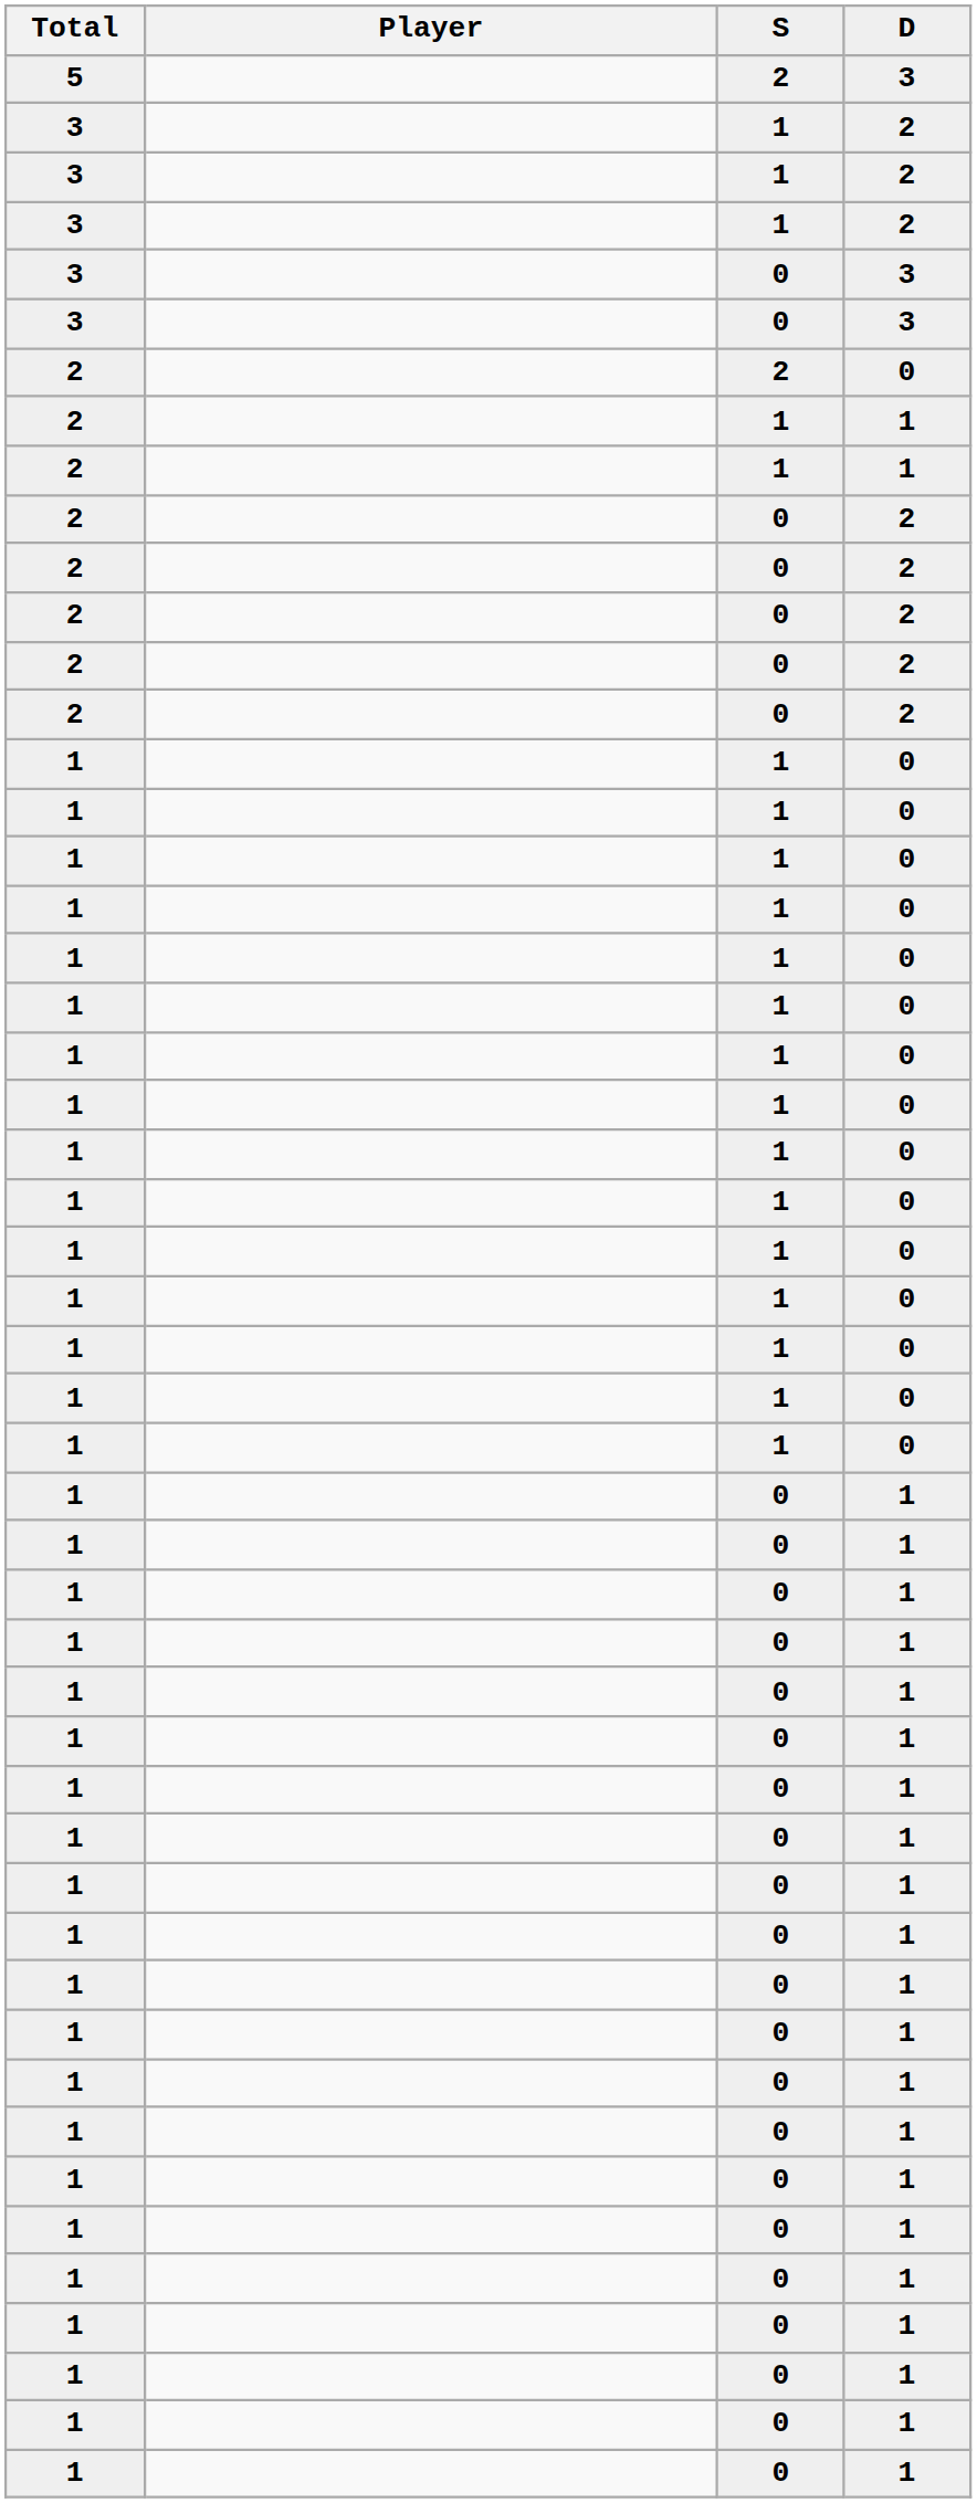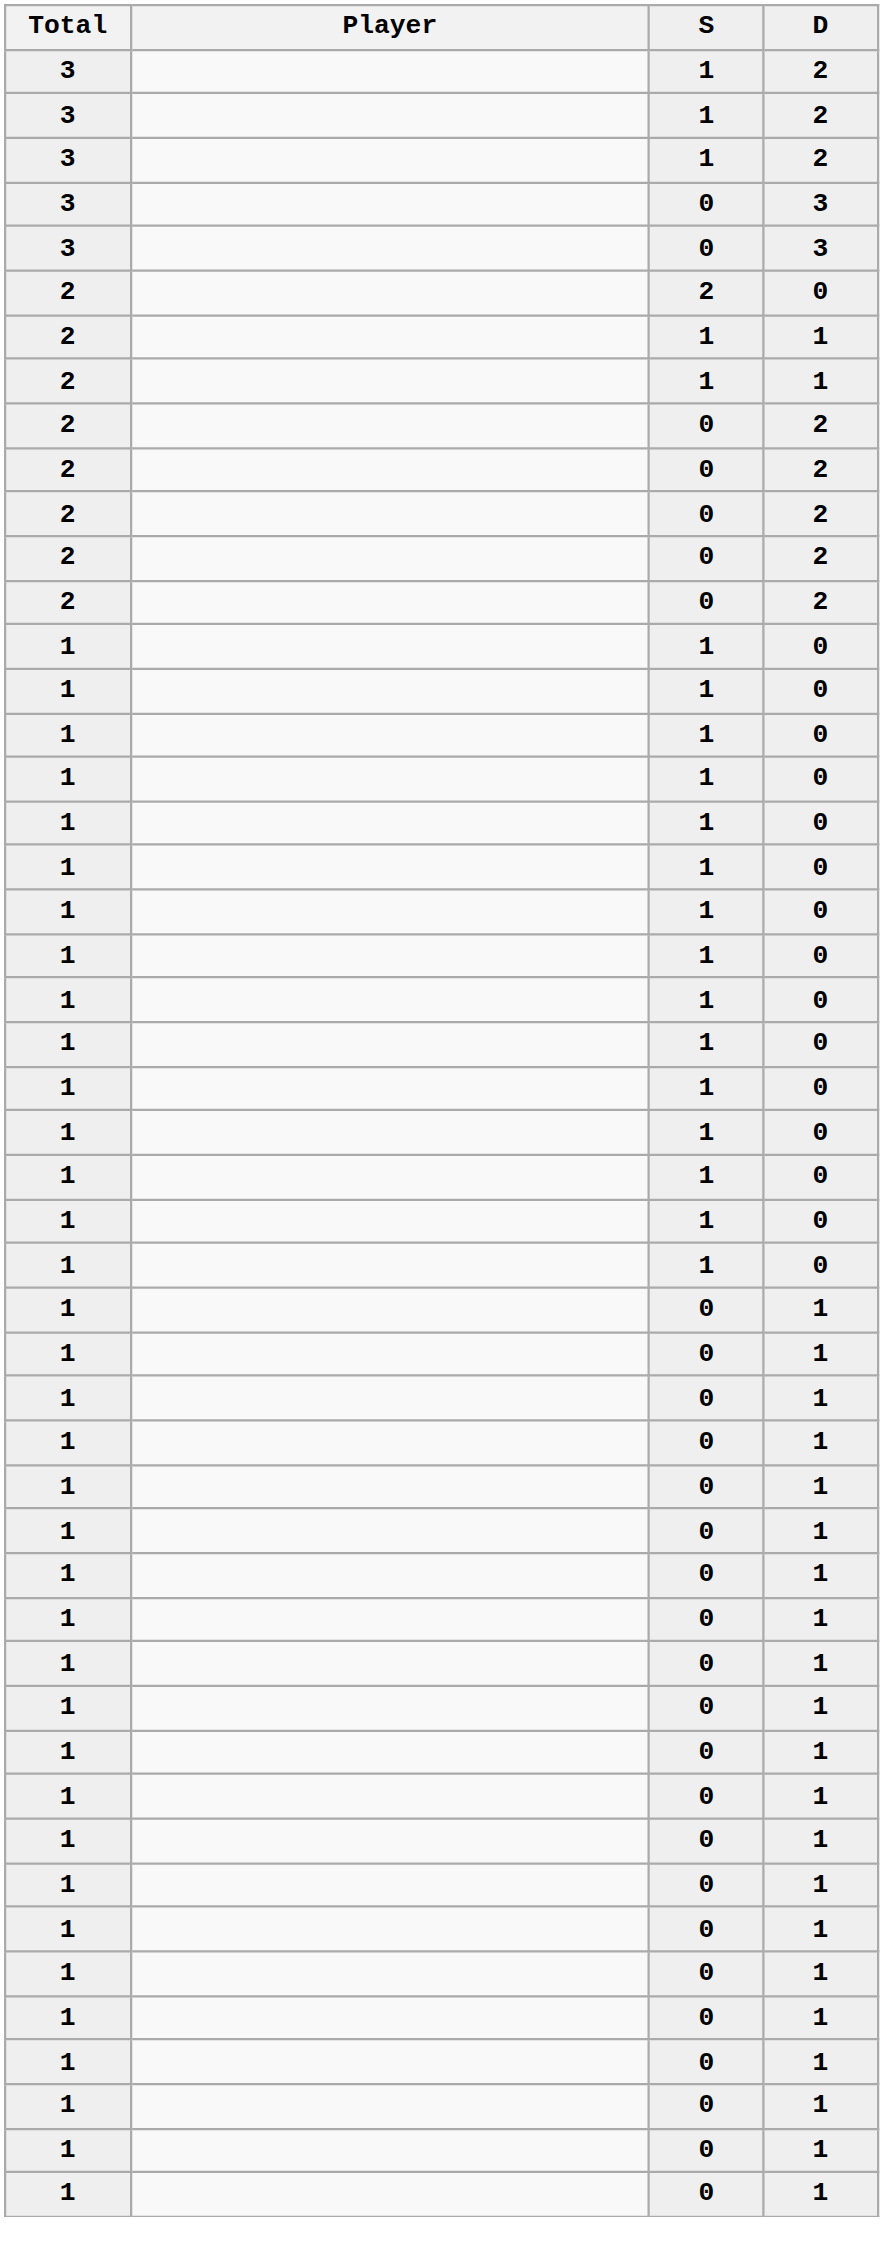 <table class="wikitable" style="font-size:90%;">
 <tr>
 <th width=50>Total</th>
 <th width=225>Player</th>
 <th width=45 style="background:#efefef"> S </th>
 <th width=45 style="background:#efefef"> D </th>
-</tr>
-<tr align=center>
-<td bgcolor=#efefef><strong>5</strong></td>
-<td align=left></td>
-<td bgcolor=#efefef><strong>2</strong></td>
-<td bgcolor=#efefef><strong>3</strong></td>
 </tr>
 <tr align=center>
 <td bgcolor=#efefef><strong>3</strong></td>
 <td align=left></td>
 <td bgcolor=#efefef><strong>1</strong></td>
 <td bgcolor=#efefef><strong>2</strong></td>
 </tr>
 <tr align=center>
 <td bgcolor=#efefef><strong>3</strong></td>
 <td align=left></td>
 <td bgcolor=#efefef><strong>1</strong></td>
 <td bgcolor=#efefef><strong>2</strong></td>
 </tr>
 <tr align=center>
 <td bgcolor=#efefef><strong>3</strong></td>
 <td align=left></td>
 <td bgcolor=#efefef><strong>1</strong></td>
 <td bgcolor=#efefef><strong>2</strong></td>
 </tr>
 <tr align=center>
 <td bgcolor=#efefef><strong>3</strong></td>
 <td align=left></td>
 <td bgcolor=#efefef><strong>0</strong></td>
 <td bgcolor=#efefef><strong>3</strong></td>
 </tr>
 <tr align=center>
 <td bgcolor=#efefef><strong>3</strong></td>
 <td align=left></td>
 <td bgcolor=#efefef><strong>0</strong></td>
 <td bgcolor=#efefef><strong>3</strong></td>
 </tr>
 <tr align=center>
 <td bgcolor=#efefef><strong>2</strong></td>
 <td align=left></td>
 <td bgcolor=#efefef><strong>2</strong></td>
 <td bgcolor=#efefef><strong>0</strong></td>
 </tr>
 <tr align=center>
 <td bgcolor=#efefef><strong>2</strong></td>
 <td align=left></td>
 <td bgcolor=#efefef><strong>1</strong></td>
 <td bgcolor=#efefef><strong>1</strong></td>
 </tr>
 <tr align=center>
 <td bgcolor=#efefef><strong>2</strong></td>
 <td align=left></td>
 <td bgcolor=#efefef><strong>1</strong></td>
 <td bgcolor=#efefef><strong>1</strong></td>
 </tr>
 <tr align=center>
 <td bgcolor=#efefef><strong>2</strong></td>
 <td align=left></td>
 <td bgcolor=#efefef><strong>0</strong></td>
 <td bgcolor=#efefef><strong>2</strong></td>
 </tr>
 <tr align=center>
 <td bgcolor=#efefef><strong>2</strong></td>
 <td align=left></td>
 <td bgcolor=#efefef><strong>0</strong></td>
 <td bgcolor=#efefef><strong>2</strong></td>
 </tr>
 <tr align=center>
 <td bgcolor=#efefef><strong>2</strong></td>
 <td align=left></td>
 <td bgcolor=#efefef><strong>0</strong></td>
 <td bgcolor=#efefef><strong>2</strong></td>
 </tr>
 <tr align=center>
 <td bgcolor=#efefef><strong>2</strong></td>
 <td align=left></td>
 <td bgcolor=#efefef><strong>0</strong></td>
 <td bgcolor=#efefef><strong>2</strong></td>
 </tr>
 <tr align=center>
 <td bgcolor=#efefef><strong>2</strong></td>
 <td align=left></td>
 <td bgcolor=#efefef><strong>0</strong></td>
 <td bgcolor=#efefef><strong>2</strong></td>
 </tr>
 <tr align=center>
 <td bgcolor=#efefef><strong>1</strong></td>
 <td align=left></td>
 <td bgcolor=#efefef><strong>1</strong></td>
 <td bgcolor=#efefef><strong>0</strong></td>
 </tr>
 <tr align=center>
 <td bgcolor=#efefef><strong>1</strong></td>
 <td align=left></td>
 <td bgcolor=#efefef><strong>1</strong></td>
 <td bgcolor=#efefef><strong>0</strong></td>
 </tr>
 <tr align=center>
 <td bgcolor=#efefef><strong>1</strong></td>
 <td align=left></td>
 <td bgcolor=#efefef><strong>1</strong></td>
 <td bgcolor=#efefef><strong>0</strong></td>
 </tr>
 <tr align=center>
 <td bgcolor=#efefef><strong>1</strong></td>
 <td align=left></td>
 <td bgcolor=#efefef><strong>1</strong></td>
 <td bgcolor=#efefef><strong>0</strong></td>
 </tr>
 <tr align=center>
 <td bgcolor=#efefef><strong>1</strong></td>
 <td align=left></td>
 <td bgcolor=#efefef><strong>1</strong></td>
 <td bgcolor=#efefef><strong>0</strong></td>
 </tr>
 <tr align=center>
 <td bgcolor=#efefef><strong>1</strong></td>
 <td align=left></td>
 <td bgcolor=#efefef><strong>1</strong></td>
 <td bgcolor=#efefef><strong>0</strong></td>
 </tr>
 <tr align=center>
 <td bgcolor=#efefef><strong>1</strong></td>
 <td align=left></td>
 <td bgcolor=#efefef><strong>1</strong></td>
 <td bgcolor=#efefef><strong>0</strong></td>
 </tr>
 <tr align=center>
 <td bgcolor=#efefef><strong>1</strong></td>
 <td align=left></td>
 <td bgcolor=#efefef><strong>1</strong></td>
 <td bgcolor=#efefef><strong>0</strong></td>
 </tr>
 <tr align=center>
 <td bgcolor=#efefef><strong>1</strong></td>
 <td align=left></td>
 <td bgcolor=#efefef><strong>1</strong></td>
 <td bgcolor=#efefef><strong>0</strong></td>
 </tr>
 <tr align=center>
 <td bgcolor=#efefef><strong>1</strong></td>
 <td align=left></td>
 <td bgcolor=#efefef><strong>1</strong></td>
 <td bgcolor=#efefef><strong>0</strong></td>
 </tr>
 <tr align=center>
 <td bgcolor=#efefef><strong>1</strong></td>
 <td align=left></td>
 <td bgcolor=#efefef><strong>1</strong></td>
 <td bgcolor=#efefef><strong>0</strong></td>
 </tr>
 <tr align=center>
 <td bgcolor=#efefef><strong>1</strong></td>
 <td align=left></td>
 <td bgcolor=#efefef><strong>1</strong></td>
 <td bgcolor=#efefef><strong>0</strong></td>
 </tr>
 <tr align=center>
 <td bgcolor=#efefef><strong>1</strong></td>
 <td align=left></td>
 <td bgcolor=#efefef><strong>1</strong></td>
 <td bgcolor=#efefef><strong>0</strong></td>
 </tr>
 <tr align=center>
 <td bgcolor=#efefef><strong>1</strong></td>
 <td align=left></td>
 <td bgcolor=#efefef><strong>1</strong></td>
 <td bgcolor=#efefef><strong>0</strong></td>
 </tr>
 <tr align=center>
 <td bgcolor=#efefef><strong>1</strong></td>
 <td align=left></td>
 <td bgcolor=#efefef><strong>1</strong></td>
 <td bgcolor=#efefef><strong>0</strong></td>
 </tr>
 <tr align=center>
 <td bgcolor=#efefef><strong>1</strong></td>
 <td align=left></td>
 <td bgcolor=#efefef><strong>0</strong></td>
 <td bgcolor=#efefef><strong>1</strong></td>
 </tr>
 <tr align=center>
 <td bgcolor=#efefef><strong>1</strong></td>
 <td align=left></td>
 <td bgcolor=#efefef><strong>0</strong></td>
 <td bgcolor=#efefef><strong>1</strong></td>
 </tr>
 <tr align=center>
 <td bgcolor=#efefef><strong>1</strong></td>
 <td align=left></td>
 <td bgcolor=#efefef><strong>0</strong></td>
 <td bgcolor=#efefef><strong>1</strong></td>
 </tr>
 <tr align=center>
 <td bgcolor=#efefef><strong>1</strong></td>
 <td align=left></td>
 <td bgcolor=#efefef><strong>0</strong></td>
 <td bgcolor=#efefef><strong>1</strong></td>
 </tr>
 <tr align=center>
 <td bgcolor=#efefef><strong>1</strong></td>
 <td align=left></td>
 <td bgcolor=#efefef><strong>0</strong></td>
 <td bgcolor=#efefef><strong>1</strong></td>
 </tr>
 <tr align=center>
 <td bgcolor=#efefef><strong>1</strong></td>
 <td align=left></td>
 <td bgcolor=#efefef><strong>0</strong></td>
 <td bgcolor=#efefef><strong>1</strong></td>
 </tr>
 <tr align=center>
 <td bgcolor=#efefef><strong>1</strong></td>
 <td align=left></td>
 <td bgcolor=#efefef><strong>0</strong></td>
 <td bgcolor=#efefef><strong>1</strong></td>
 </tr>
 <tr align=center>
 <td bgcolor=#efefef><strong>1</strong></td>
 <td align=left></td>
 <td bgcolor=#efefef><strong>0</strong></td>
 <td bgcolor=#efefef><strong>1</strong></td>
 </tr>
 <tr align=center>
 <td bgcolor=#efefef><strong>1</strong></td>
 <td align=left></td>
 <td bgcolor=#efefef><strong>0</strong></td>
 <td bgcolor=#efefef><strong>1</strong></td>
 </tr>
 <tr align=center>
 <td bgcolor=#efefef><strong>1</strong></td>
 <td align=left></td>
 <td bgcolor=#efefef><strong>0</strong></td>
 <td bgcolor=#efefef><strong>1</strong></td>
 </tr>
 <tr align=center>
 <td bgcolor=#efefef><strong>1</strong></td>
 <td align=left></td>
 <td bgcolor=#efefef><strong>0</strong></td>
 <td bgcolor=#efefef><strong>1</strong></td>
 </tr>
 <tr align=center>
 <td bgcolor=#efefef><strong>1</strong></td>
 <td align=left></td>
 <td bgcolor=#efefef><strong>0</strong></td>
 <td bgcolor=#efefef><strong>1</strong></td>
 </tr>
 <tr align=center>
 <td bgcolor=#efefef><strong>1</strong></td>
 <td align=left></td>
 <td bgcolor=#efefef><strong>0</strong></td>
 <td bgcolor=#efefef><strong>1</strong></td>
 </tr>
 <tr align=center>
 <td bgcolor=#efefef><strong>1</strong></td>
 <td align=left></td>
 <td bgcolor=#efefef><strong>0</strong></td>
 <td bgcolor=#efefef><strong>1</strong></td>
 </tr>
 <tr align=center>
 <td bgcolor=#efefef><strong>1</strong></td>
 <td align=left></td>
 <td bgcolor=#efefef><strong>0</strong></td>
 <td bgcolor=#efefef><strong>1</strong></td>
 </tr>
 <tr align=center>
 <td bgcolor=#efefef><strong>1</strong></td>
 <td align=left></td>
 <td bgcolor=#efefef><strong>0</strong></td>
 <td bgcolor=#efefef><strong>1</strong></td>
 </tr>
 <tr align=center>
 <td bgcolor=#efefef><strong>1</strong></td>
 <td align=left></td>
 <td bgcolor=#efefef><strong>0</strong></td>
 <td bgcolor=#efefef><strong>1</strong></td>
 </tr>
 <tr align=center>
 <td bgcolor=#efefef><strong>1</strong></td>
 <td align=left></td>
 <td bgcolor=#efefef><strong>0</strong></td>
 <td bgcolor=#efefef><strong>1</strong></td>
 </tr>
 <tr align=center>
 <td bgcolor=#efefef><strong>1</strong></td>
 <td align=left></td>
 <td bgcolor=#efefef><strong>0</strong></td>
 <td bgcolor=#efefef><strong>1</strong></td>
 </tr>
 <tr align=center>
 <td bgcolor=#efefef><strong>1</strong></td>
 <td align=left></td>
 <td bgcolor=#efefef><strong>0</strong></td>
 <td bgcolor=#efefef><strong>1</strong></td>
 </tr>
 <tr align=center>
 <td bgcolor=#efefef><strong>1</strong></td>
 <td align=left></td>
 <td bgcolor=#efefef><strong>0</strong></td>
 <td bgcolor=#efefef><strong>1</strong></td>
 </tr>
 </table>
